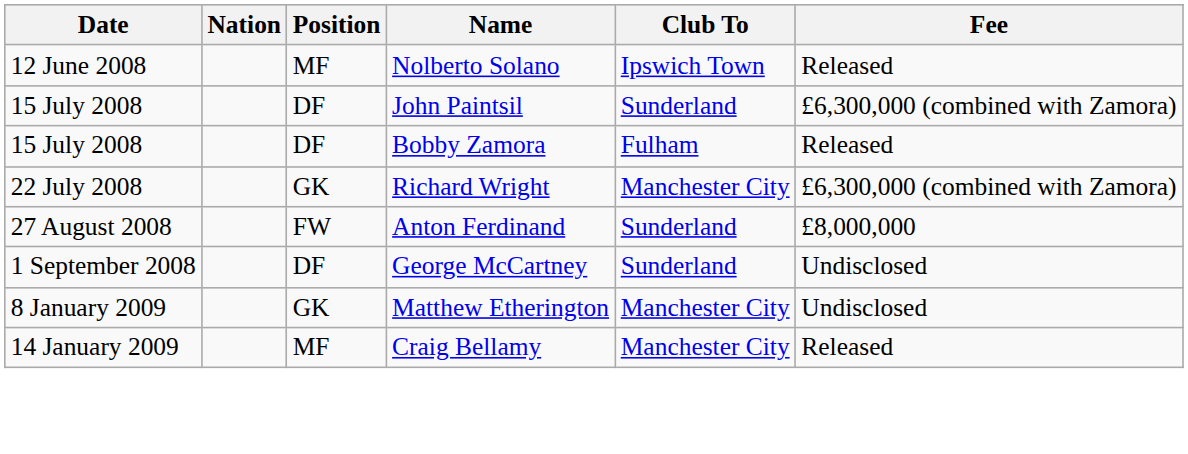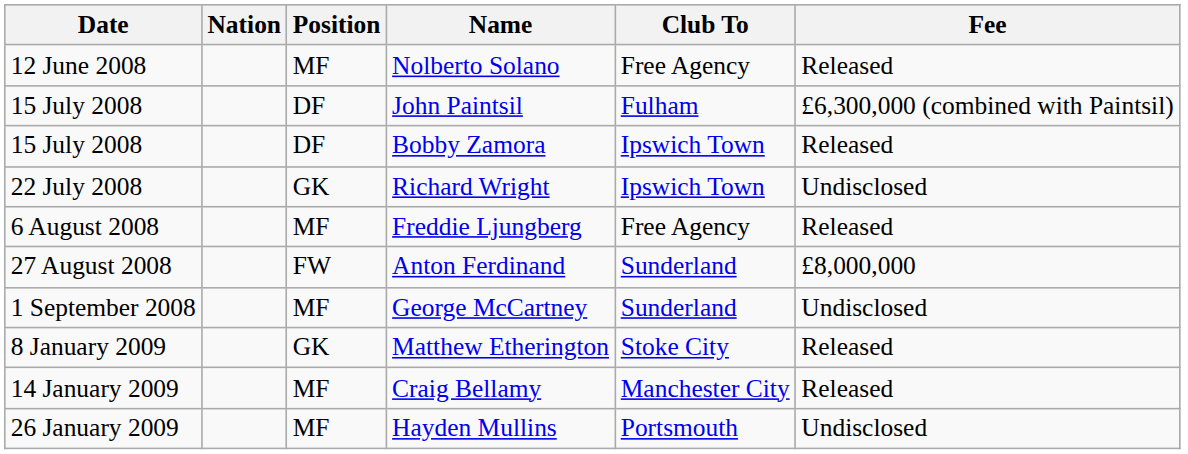 <table class="wikitable">
 <tr>
 <th>Date</th>
 <th>Nation</th>
 <th>Position</th>
 <th>Name</th>
 <th>Club To</th>
 <th>Fee</th>
 </tr>
 <tr>
 <td>12 June 2008</td>
 <td></td>
 <td>MF</td>
 <td><a href='#'>Nolberto Solano</a></td>
-<td><a href='#'>Ipswich Town</a></td>
+<td>Free Agency</td>
 <td>Released</td>
 </tr>
 <tr>
 <td>15 July 2008</td>
 <td></td>
 <td>DF</td>
 <td><a href='#'>John Paintsil</a></td>
-<td><a href='#'>Sunderland</a></td>
-<td>£6,300,000 (combined with Zamora)</td>
+<td><a href='#'>Fulham</a></td>
+<td>£6,300,000 (combined with Paintsil)</td>
 </tr>
 <tr>
 <td>15 July 2008</td>
 <td></td>
 <td>DF</td>
 <td><a href='#'>Bobby Zamora</a></td>
-<td><a href='#'>Fulham</a></td>
+<td><a href='#'>Ipswich Town</a></td>
 <td>Released</td>
 </tr>
 <tr>
 <td>22 July 2008</td>
 <td></td>
 <td>GK</td>
 <td><a href='#'>Richard Wright</a></td>
-<td><a href='#'>Manchester City</a></td>
-<td>£6,300,000 (combined with Zamora)</td>
+<td><a href='#'>Ipswich Town</a></td>
+<td>Undisclosed</td>
+</tr>
+<tr>
+<td>6 August 2008</td>
+<td></td>
+<td>MF</td>
+<td><a href='#'>Freddie Ljungberg</a></td>
+<td>Free Agency</td>
+<td>Released</td>
 </tr>
 <tr>
 <td>27 August 2008</td>
 <td></td>
 <td>FW</td>
 <td><a href='#'>Anton Ferdinand</a></td>
 <td><a href='#'>Sunderland</a></td>
 <td>£8,000,000</td>
 </tr>
 <tr>
 <td>1 September 2008</td>
 <td></td>
-<td>DF</td>
+<td>MF</td>
 <td><a href='#'>George McCartney</a></td>
 <td><a href='#'>Sunderland</a></td>
 <td>Undisclosed</td>
 </tr>
 <tr>
 <td>8 January 2009</td>
 <td></td>
 <td>GK</td>
 <td><a href='#'>Matthew Etherington</a></td>
-<td><a href='#'>Manchester City</a></td>
-<td>Undisclosed</td>
+<td><a href='#'>Stoke City</a></td>
+<td>Released</td>
 </tr>
 <tr>
 <td>14 January 2009</td>
 <td></td>
 <td>MF</td>
 <td><a href='#'>Craig Bellamy</a></td>
 <td><a href='#'>Manchester City</a></td>
 <td>Released</td>
 </tr>
+<tr>
+<td>26 January 2009</td>
+<td></td>
+<td>MF</td>
+<td><a href='#'>Hayden Mullins</a></td>
+<td><a href='#'>Portsmouth</a></td>
+<td>Undisclosed</td>
+</tr>
 </table>
